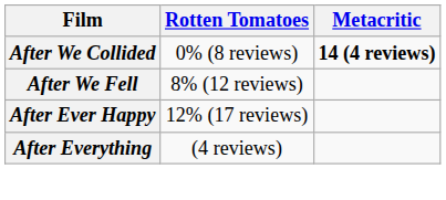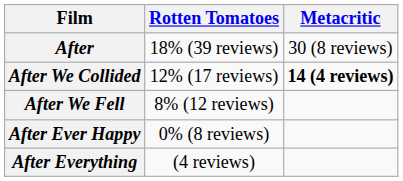 <table class="wikitable plainrowheaders sortable" style="text-align: center;">
 <tr>
 <th scope="col">Film</th>
 <th scope="col"><a href='#'>Rotten Tomatoes</a></th>
 <th scope="col"><a href='#'>Metacritic</a></th>
 </tr>
 <tr>
+<th scope="row"><em>After</em></th>
+<td>18% (39 reviews)</td>
+<td>30 (8 reviews)</td>
+</tr>
+<tr>
 <th scope="row"><em>After We Collided</em></th>
-<td>0% (8 reviews)</td>
+<td>12% (17 reviews)</td>
 <td><strong>14 (4 reviews)</strong></td>
 </tr>
 <tr>
 <th scope="row"><em>After We Fell</em></th>
 <td>8% (12 reviews)</td>
 <td></td>
 </tr>
 <tr>
 <th scope="row"><em>After Ever Happy</em></th>
-<td>12% (17 reviews)</td>
+<td>0% (8 reviews)</td>
 <td></td>
 </tr>
 <tr>
 <th scope="row"><em>After Everything</em></th>
 <td> (4 reviews)</td>
 <td></td>
 </tr>
 </table>
